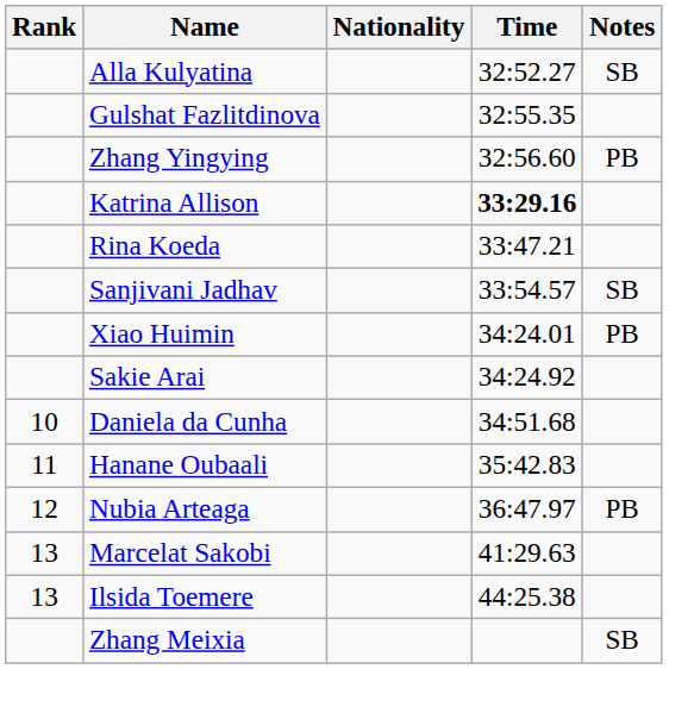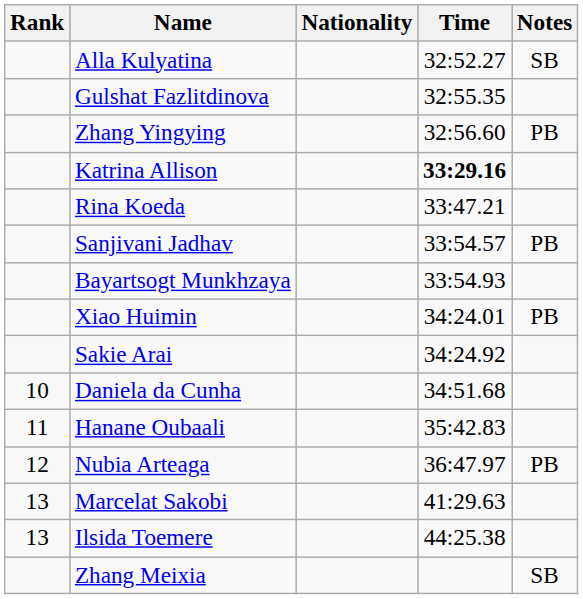 <table class="wikitable sortable" style="text-align:center">
 <tr>
 <th>Rank</th>
 <th>Name</th>
 <th>Nationality</th>
 <th>Time</th>
 <th>Notes</th>
 </tr>
 <tr>
 <td></td>
 <td align=left><a href='#'>Alla Kulyatina</a></td>
 <td align=left></td>
 <td>32:52.27</td>
 <td>SB</td>
 </tr>
 <tr>
 <td></td>
 <td align=left><a href='#'>Gulshat Fazlitdinova</a></td>
 <td align=left></td>
 <td>32:55.35</td>
 <td></td>
 </tr>
 <tr>
 <td></td>
 <td align=left><a href='#'>Zhang Yingying</a></td>
 <td align=left></td>
 <td>32:56.60</td>
 <td>PB</td>
 </tr>
 <tr>
 <td></td>
 <td align=left><a href='#'>Katrina Allison</a></td>
 <td align=left></td>
 <td><strong>33:29.16</strong></td>
 <td></td>
 </tr>
 <tr>
 <td></td>
 <td align=left><a href='#'>Rina Koeda</a></td>
 <td align=left></td>
 <td>33:47.21</td>
 <td></td>
 </tr>
 <tr>
 <td></td>
 <td align=left><a href='#'>Sanjivani Jadhav</a></td>
 <td align=left></td>
 <td>33:54.57</td>
-<td>SB</td>
+<td>PB</td>
+</tr>
+<tr>
+<td></td>
+<td align=left><a href='#'>Bayartsogt Munkhzaya</a></td>
+<td align=left></td>
+<td>33:54.93</td>
+<td></td>
 </tr>
 <tr>
 <td></td>
 <td align=left><a href='#'>Xiao Huimin</a></td>
 <td align=left></td>
 <td>34:24.01</td>
 <td>PB</td>
 </tr>
 <tr>
 <td></td>
 <td align=left><a href='#'>Sakie Arai</a></td>
 <td align=left></td>
 <td>34:24.92</td>
 <td></td>
 </tr>
 <tr>
 <td>10</td>
 <td align=left><a href='#'>Daniela da Cunha</a></td>
 <td align=left></td>
 <td>34:51.68</td>
 <td></td>
 </tr>
 <tr>
 <td>11</td>
 <td align=left><a href='#'>Hanane Oubaali</a></td>
 <td align=left></td>
 <td>35:42.83</td>
 <td></td>
 </tr>
 <tr>
 <td>12</td>
 <td align=left><a href='#'>Nubia Arteaga</a></td>
 <td align=left></td>
 <td>36:47.97</td>
 <td>PB</td>
 </tr>
 <tr>
 <td>13</td>
 <td align=left><a href='#'>Marcelat Sakobi</a></td>
 <td align=left></td>
 <td>41:29.63</td>
 <td></td>
 </tr>
 <tr>
 <td>13</td>
 <td align=left><a href='#'>Ilsida Toemere</a></td>
 <td align=left></td>
 <td>44:25.38</td>
 <td></td>
 </tr>
 <tr>
 <td></td>
 <td align=left><a href='#'>Zhang Meixia</a></td>
 <td align=left></td>
 <td></td>
 <td>SB</td>
 </tr>
 </table>
